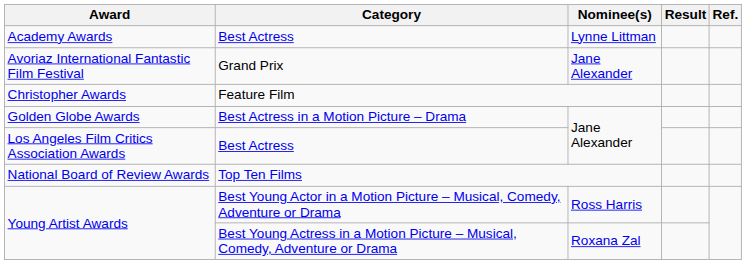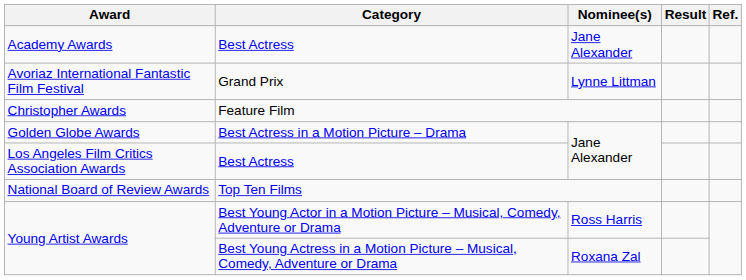 <table class="wikitable">
 <tr>
 <th>Award</th>
 <th>Category</th>
 <th>Nominee(s)</th>
 <th>Result</th>
 <th>Ref.</th>
 </tr>
 <tr>
 <td><a href='#'>Academy Awards</a></td>
 <td><a href='#'>Best Actress</a></td>
-<td><a href='#'>Lynne Littman</a></td>
+<td><a href='#'>Jane Alexander</a></td>
 <td></td>
 <td align="center"></td>
 </tr>
 <tr>
 <td><a href='#'>Avoriaz International Fantastic Film Festival</a></td>
 <td>Grand Prix</td>
-<td><a href='#'>Jane Alexander</a></td>
+<td><a href='#'>Lynne Littman</a></td>
 <td></td>
 <td align="center"></td>
 </tr>
 <tr>
 <td><a href='#'>Christopher Awards</a></td>
 <td colspan="2">Feature Film</td>
 <td></td>
 <td align="center"></td>
 </tr>
 <tr>
 <td><a href='#'>Golden Globe Awards</a></td>
 <td><a href='#'>Best Actress in a Motion Picture – Drama</a></td>
 <td rowspan="2">Jane Alexander</td>
 <td></td>
 <td align="center"></td>
 </tr>
 <tr>
 <td><a href='#'>Los Angeles Film Critics Association Awards</a></td>
 <td><a href='#'>Best Actress</a></td>
 <td></td>
 <td align="center"></td>
 </tr>
 <tr>
 <td><a href='#'>National Board of Review Awards</a></td>
 <td colspan="2"><a href='#'>Top Ten Films</a></td>
 <td></td>
 <td align="center"></td>
 </tr>
 <tr>
 <td rowspan="2"><a href='#'>Young Artist Awards</a></td>
 <td><a href='#'>Best Young Actor in a Motion Picture – Musical, Comedy, Adventure or Drama</a></td>
 <td><a href='#'>Ross Harris</a></td>
 <td></td>
 <td align="center" rowspan="2"></td>
 </tr>
 <tr>
 <td><a href='#'>Best Young Actress in a Motion Picture – Musical, Comedy, Adventure or Drama</a></td>
 <td><a href='#'>Roxana Zal</a></td>
 <td></td>
 </tr>
 </table>
